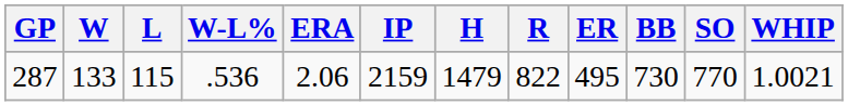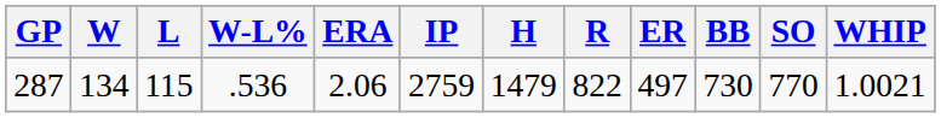 <table class="wikitable">
 <tr>
 <th><a href='#'>GP</a></th>
 <th><a href='#'>W</a></th>
 <th><a href='#'>L</a></th>
 <th><a href='#'>W-L%</a></th>
 <th><a href='#'>ERA</a></th>
 <th><a href='#'>IP</a></th>
 <th><a href='#'>H</a></th>
 <th><a href='#'>R</a></th>
 <th><a href='#'>ER</a></th>
 <th><a href='#'>BB</a></th>
 <th><a href='#'>SO</a></th>
 <th><a href='#'>WHIP</a></th>
 </tr>
 <tr align=center>
 <td>287</td>
-<td>133</td>
+<td>134</td>
 <td>115</td>
 <td>.536</td>
 <td>2.06</td>
-<td>2159</td>
+<td>2759</td>
 <td>1479</td>
 <td>822</td>
-<td>495</td>
+<td>497</td>
 <td>730</td>
 <td>770</td>
 <td>1.0021</td>
 </tr>
 </table>
